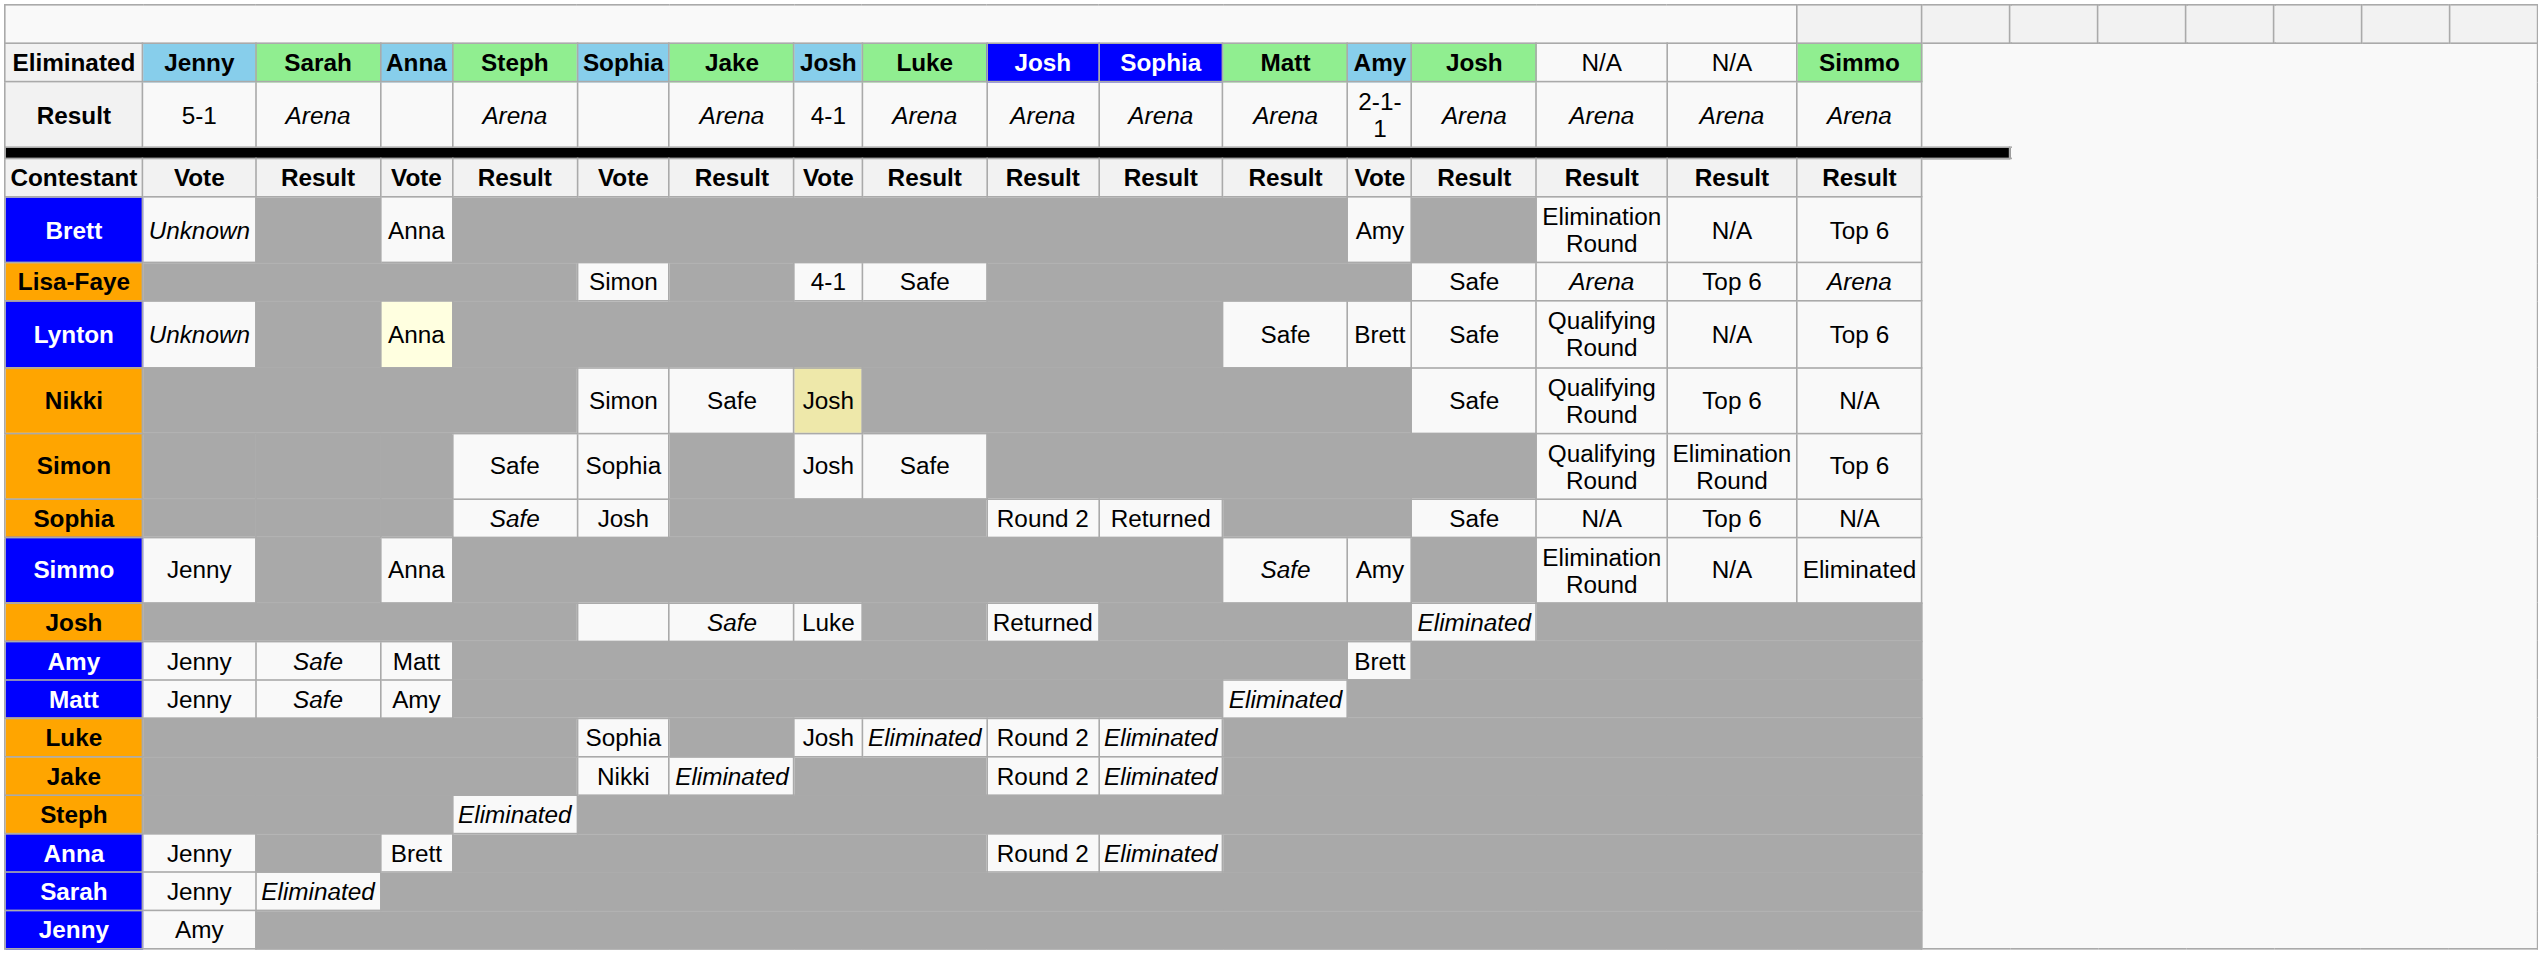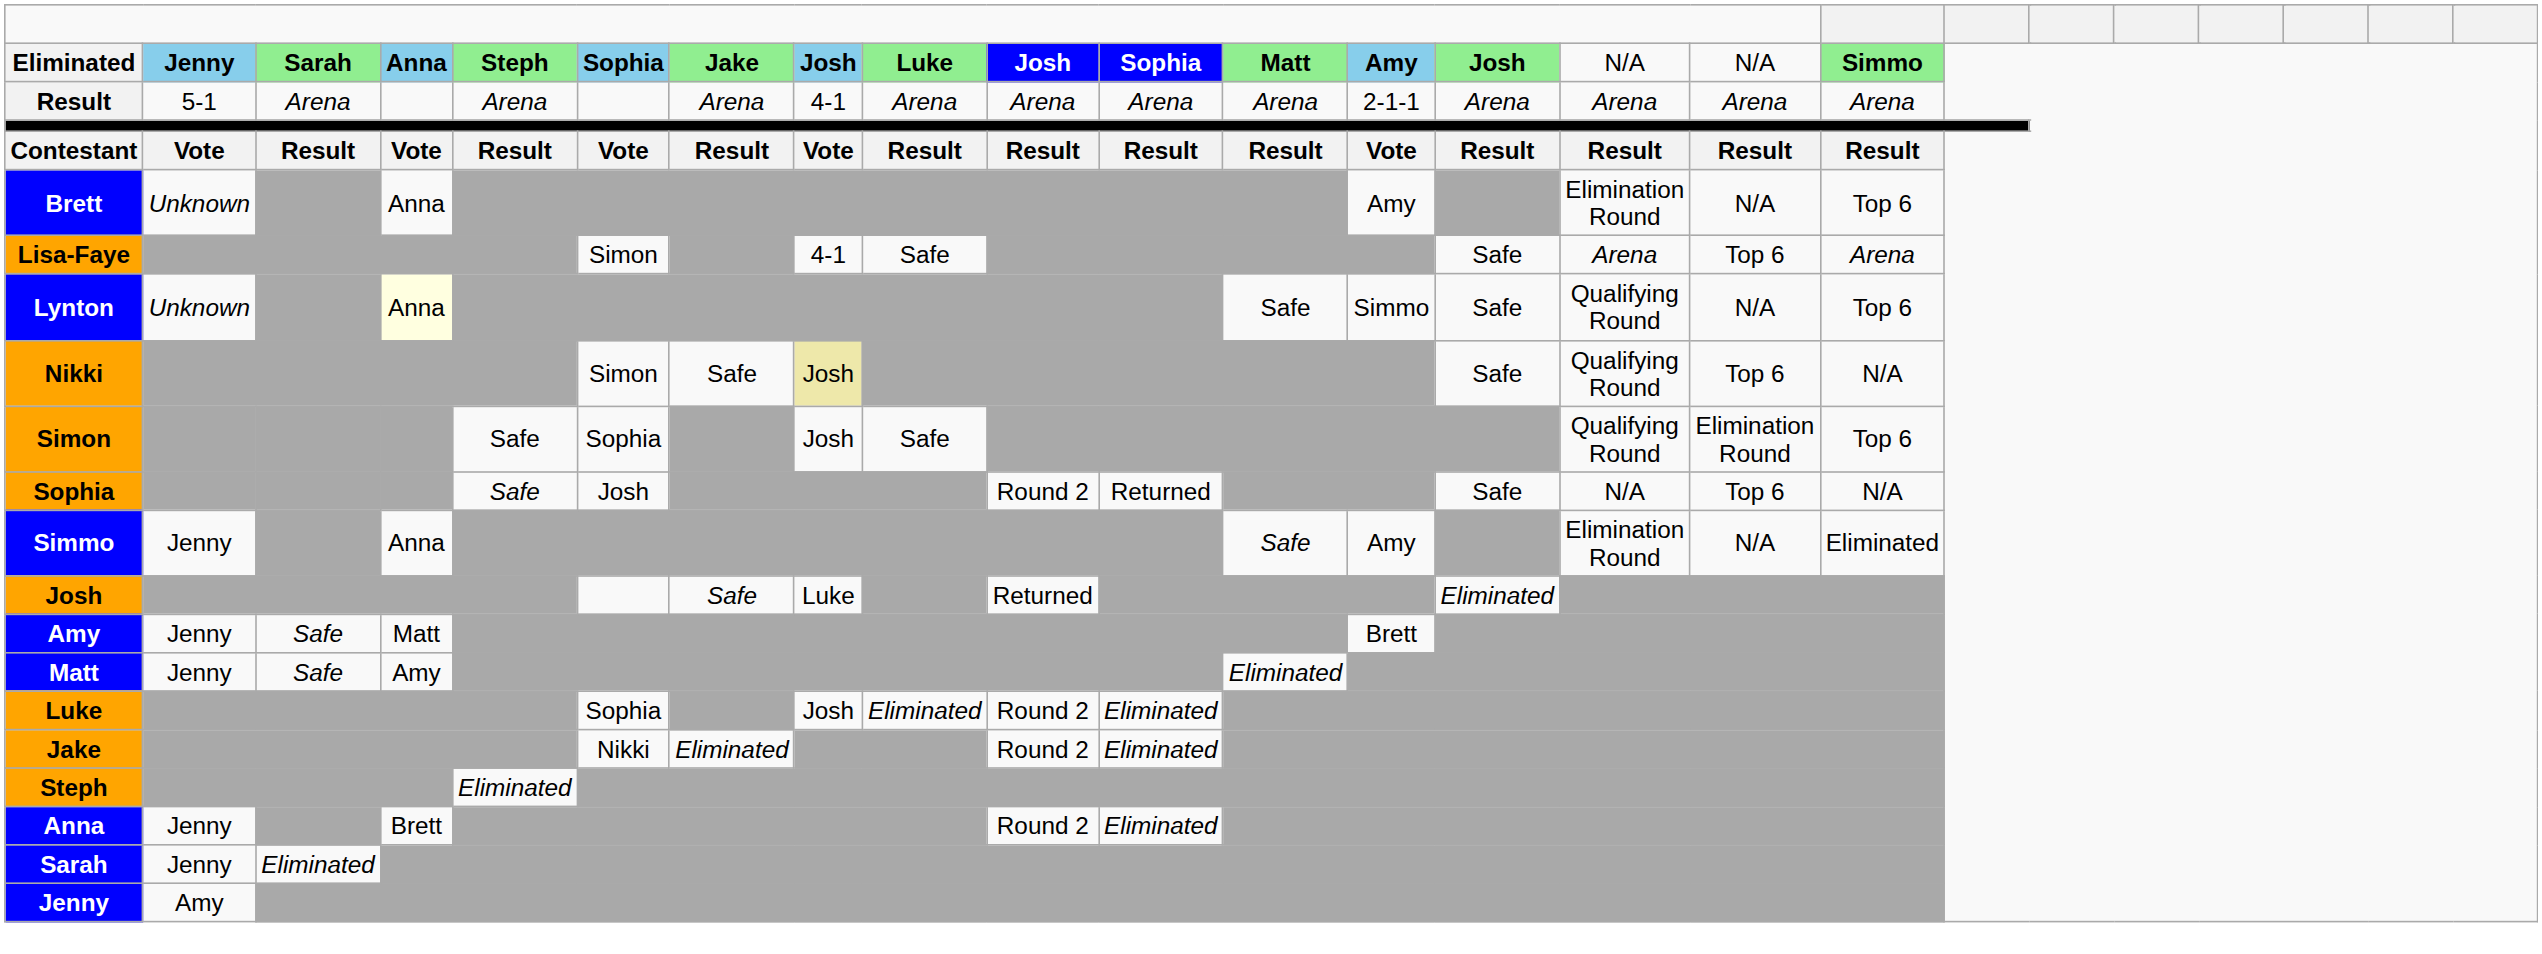 <table class="wikitable" style="text-align:center; font-size:95%; width:100%;">
 <tr>
 <td colspan=16><br></td>
 <th></th>
 <th colspan="2" style="width:8%"></th>
 <th colspan="2" style="width:8%"></th>
 <th colspan="2" style="width:8%"></th>
 <th colspan="2" style="width:8%"></th>
 <th colspan="3" style="width:8%"></th>
 <th colspan="2" style="width:8%"></th>
 <th colspan="3" style="width:8%"></th>
 </tr>
 <tr>
 <th>Eliminated</th>
 <td style="background:skyblue; color:black;"><strong>Jenny</strong></td>
 <td style="background:lightgreen; color:black;"><strong>Sarah</strong></td>
 <td style="background:skyblue; color:black;"><strong>Anna</strong></td>
 <td style="background:lightgreen; color:black;"><strong>Steph</strong></td>
 <td style="background:skyblue; color:black;"><strong>Sophia</strong></td>
 <td style="background:lightgreen; color:black;"><strong>Jake</strong></td>
 <td style="background:skyblue; color:black;"><strong>Josh</strong></td>
 <td style="background:lightgreen; color:black;"><strong>Luke</strong></td>
 <td style="background:blue; color:white;"><strong>Josh</strong></td>
 <td style="background:blue; color:white;"><strong>Sophia</strong></td>
 <td style="background:lightgreen; color:black;"><strong>Matt</strong></td>
 <td style="background:skyblue; color:black;"><strong>Amy</strong></td>
 <td style="background:lightgreen; color:black;"><strong>Josh</strong></td>
 <td>N/A</td>
 <td>N/A</td>
 <td style="background:lightgreen; color:black;"><strong>Simmo</strong></td>
 </tr>
 <tr>
 <th>Result</th>
 <td>5-1</td>
 <td><em>Arena</em></td>
 <td></td>
 <td><em>Arena</em></td>
 <td></td>
 <td><em>Arena</em></td>
 <td>4-1</td>
 <td><em>Arena</em></td>
 <td><em>Arena</em></td>
 <td><em>Arena</em></td>
 <td><em>Arena</em></td>
 <td>2-1-1</td>
 <td><em>Arena</em></td>
 <td><em>Arena</em></td>
 <td><em>Arena</em></td>
 <td><em>Arena</em></td>
 </tr>
 <tr>
 <td style="background:#000;" colspan="19"></td>
 </tr>
 <tr>
 <th>Contestant</th>
 <th>Vote</th>
 <th>Result</th>
 <th>Vote</th>
 <th>Result</th>
 <th>Vote</th>
 <th>Result</th>
 <th>Vote</th>
 <th>Result</th>
 <th>Result</th>
 <th>Result</th>
 <th>Result</th>
 <th>Vote</th>
 <th>Result</th>
 <th>Result</th>
 <th>Result</th>
 <th>Result</th>
 </tr>
 <tr>
 <th style="background:blue; color:white;">Brett</th>
 <td><em>Unknown</em></td>
 <td style="background:darkgrey;"></td>
 <td>Anna</td>
 <td colspan="8" style="background:darkgrey;"></td>
 <td>Amy</td>
 <td style="background:darkgrey;"></td>
 <td>Elimination Round</td>
 <td>N/A</td>
 <td>Top 6</td>
 </tr>
 <tr>
 <th style="background:orange; color:black;">Lisa-Faye</th>
 <td colspan="4" style="background:darkgrey;"></td>
 <td>Simon</td>
 <td style="background:darkgrey;"></td>
 <td>4-1</td>
 <td>Safe</td>
 <td colspan="4" style="background:darkgrey;"></td>
 <td>Safe</td>
 <td><em>Arena</em></td>
 <td>Top 6</td>
 <td><em>Arena</em></td>
 </tr>
 <tr>
 <th style="background:blue; color:white;">Lynton</th>
 <td><em>Unknown</em></td>
 <td style="background:darkgrey;"></td>
 <td style="background: lightyellow;">Anna</td>
 <td colspan="7" style="background:darkgrey;"></td>
 <td>Safe</td>
-<td>Brett</td>
+<td>Simmo</td>
 <td>Safe</td>
 <td>Qualifying Round</td>
 <td>N/A</td>
 <td>Top 6</td>
 </tr>
 <tr>
 <th style="background:orange; color:black;">Nikki</th>
 <td colspan="4" style="background:darkgrey;"></td>
 <td>Simon</td>
 <td>Safe</td>
 <td style="background:#EEE8AA; color:black;">Josh</td>
 <td colspan="5" style="background:darkgrey;"></td>
 <td>Safe</td>
 <td>Qualifying Round</td>
 <td>Top 6</td>
 <td>N/A</td>
 </tr>
 <tr>
 <th style="background:orange; color:black;">Simon</th>
 <td style="background:darkgrey;"></td>
 <td style="background:darkgrey;"></td>
 <td style="background:darkgrey;"></td>
 <td>Safe</td>
 <td>Sophia</td>
 <td style="background:darkgrey;"></td>
 <td>Josh</td>
 <td>Safe</td>
 <td colspan="5" style="background:darkgrey;"></td>
 <td>Qualifying Round</td>
 <td>Elimination Round</td>
 <td>Top 6</td>
 </tr>
 <tr>
 <th style="background:orange; color:black;">Sophia</th>
 <td style="background:darkgrey;"></td>
 <td style="background:darkgrey;"></td>
 <td style="background:darkgrey;"></td>
 <td><em>Safe</em></td>
 <td>Josh</td>
 <td colspan="3" style="background:darkgrey;"></td>
 <td>Round 2</td>
 <td>Returned</td>
 <td colspan="2" style="background:darkgrey;"></td>
 <td>Safe</td>
 <td>N/A</td>
 <td>Top 6</td>
 <td>N/A</td>
 </tr>
 <tr>
 <th style="background:blue; color:white;">Simmo</th>
 <td>Jenny</td>
 <td style="background:darkgrey;"></td>
 <td>Anna</td>
 <td colspan="7" style="background:darkgrey;"></td>
 <td><em>Safe</em></td>
 <td>Amy</td>
 <td style="background:darkgrey;"></td>
 <td>Elimination Round</td>
 <td>N/A</td>
 <td>Eliminated</td>
 </tr>
 <tr>
 <th style="background:orange; color:black;">Josh</th>
 <td colspan="4" style="background:darkgrey;"></td>
 <td></td>
 <td><em>Safe</em></td>
 <td>Luke</td>
 <td style="background:darkgrey;"></td>
 <td>Returned</td>
 <td colspan="3" style="background:darkgrey;"></td>
 <td><em>Eliminated</em></td>
 <td colspan="3" style="background:darkgrey;"></td>
 </tr>
 <tr>
 <th style="background:blue; color:white;">Amy</th>
 <td>Jenny</td>
 <td><em>Safe</em></td>
 <td>Matt</td>
 <td colspan="8" style="background:darkgrey;"></td>
 <td>Brett</td>
 <td colspan="4" style="background:darkgrey;"></td>
 </tr>
 <tr>
 <th style="background:blue; color:white;">Matt</th>
 <td>Jenny</td>
 <td><em>Safe</em></td>
 <td>Amy</td>
 <td colspan="7" style="background:darkgrey;"></td>
 <td><em>Eliminated</em></td>
 <td colspan="5" style="background:darkgrey;"></td>
 </tr>
 <tr>
 <th style="background:orange; color:black;">Luke</th>
 <td colspan="4" style="background:darkgrey;"></td>
 <td>Sophia</td>
 <td style="background:darkgrey;"></td>
 <td>Josh</td>
 <td><em>Eliminated</em></td>
 <td>Round 2</td>
 <td><em>Eliminated</em></td>
 <td colspan="6" style="background:darkgrey;"></td>
 </tr>
 <tr>
 <th style="background:orange; color:black;">Jake</th>
 <td colspan="4" style="background:darkgrey;"></td>
 <td>Nikki</td>
 <td><em>Eliminated</em></td>
 <td colspan="2" style="background:darkgrey;"></td>
 <td>Round 2</td>
 <td><em>Eliminated</em></td>
 <td colspan="6" style="background:darkgrey;"></td>
 </tr>
 <tr>
 <th style="background:orange; color:black;">Steph</th>
 <td colspan="3" style="background:darkgrey;"></td>
 <td><em>Eliminated</em></td>
 <td colspan="12" style="background:darkgrey;"></td>
 </tr>
 <tr>
 <th style="background:blue; color:white;">Anna</th>
 <td>Jenny</td>
 <td style="background:darkgrey;"></td>
 <td>Brett</td>
 <td colspan="5" style="background:darkgrey;"></td>
 <td>Round 2</td>
 <td><em>Eliminated</em></td>
 <td colspan="6" style="background:darkgrey;"></td>
 </tr>
 <tr>
 <th style="background:blue; color:white;">Sarah</th>
 <td>Jenny</td>
 <td><em>Eliminated</em></td>
 <td colspan="14" style="background:darkgrey;"></td>
 </tr>
 <tr>
 <th style="background:blue; color:white;">Jenny</th>
 <td>Amy</td>
 <td colspan="15" style="background:darkgrey;"></td>
 </tr>
 </table>
